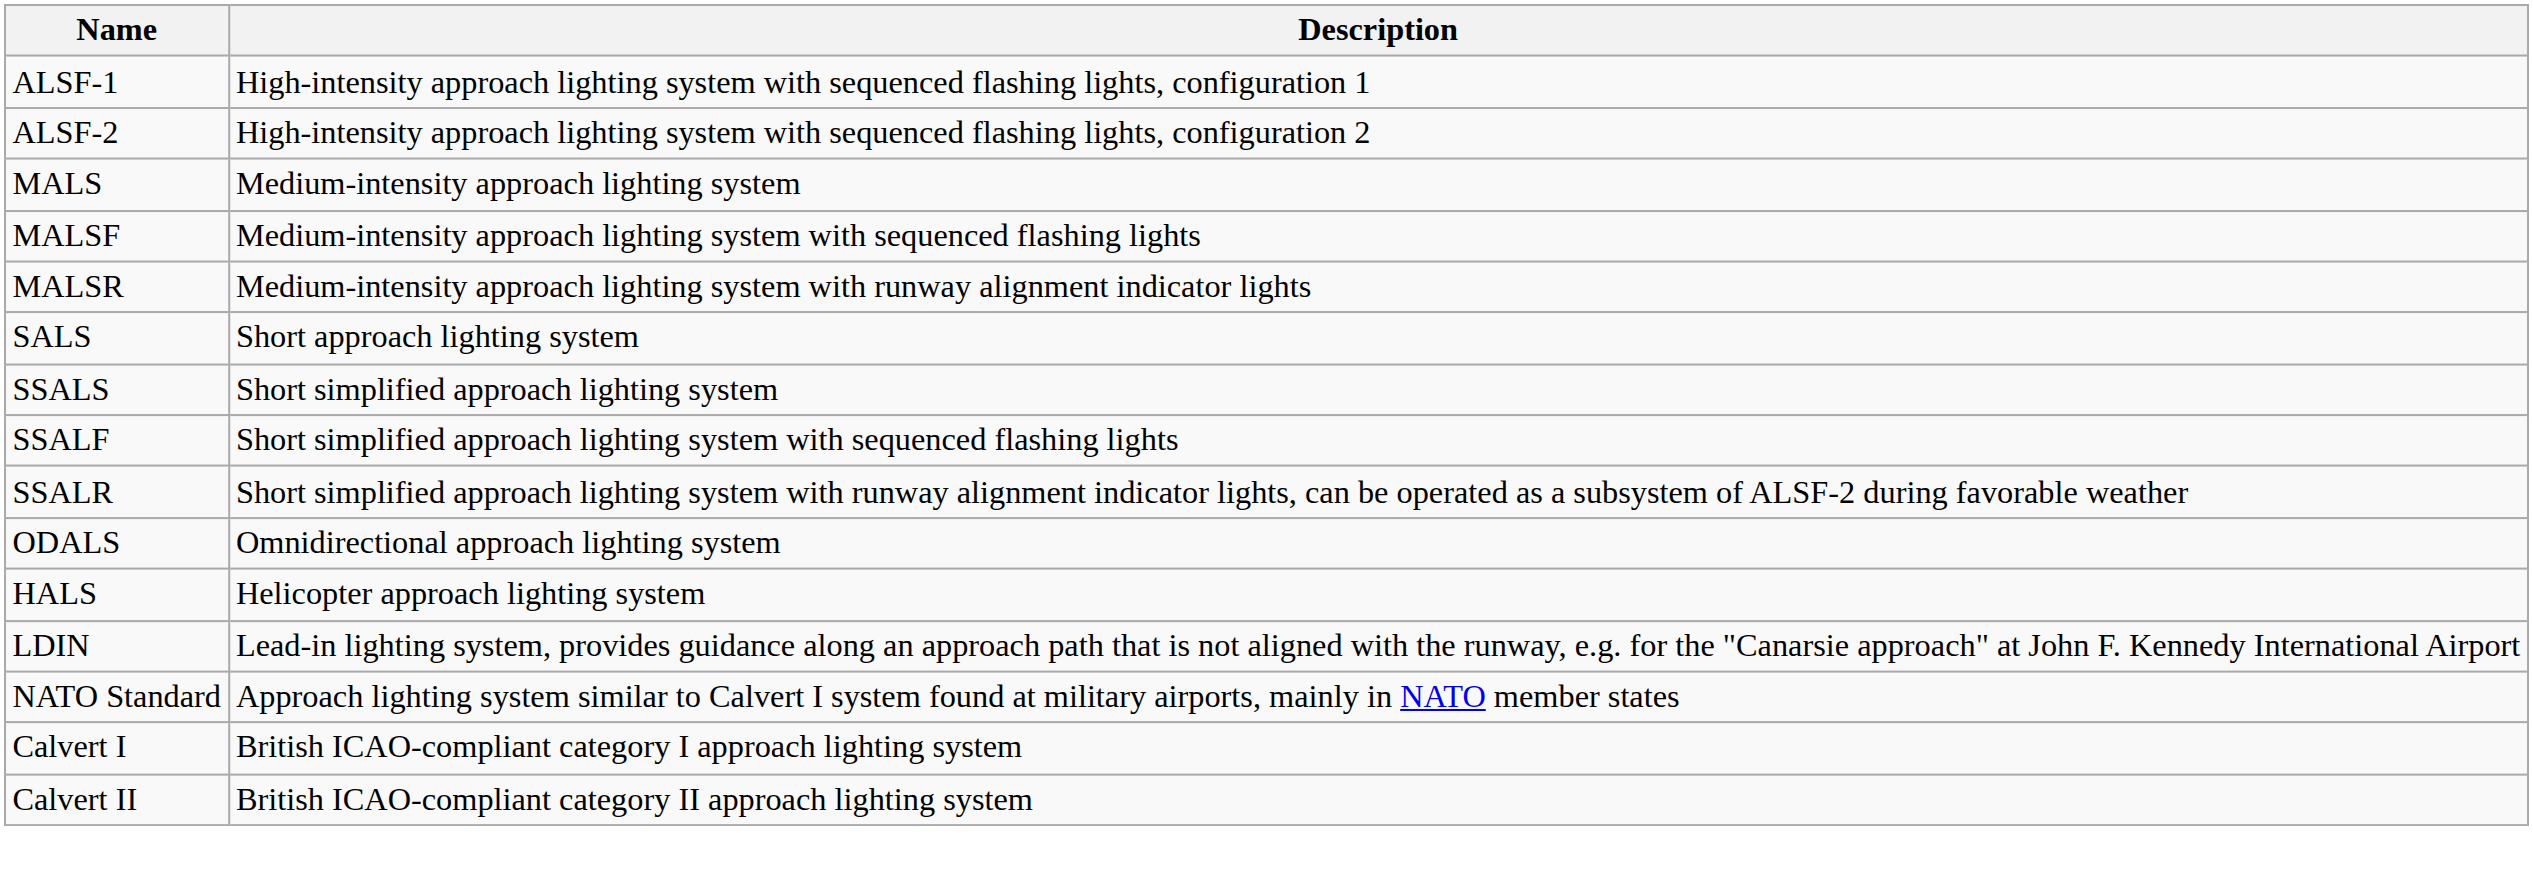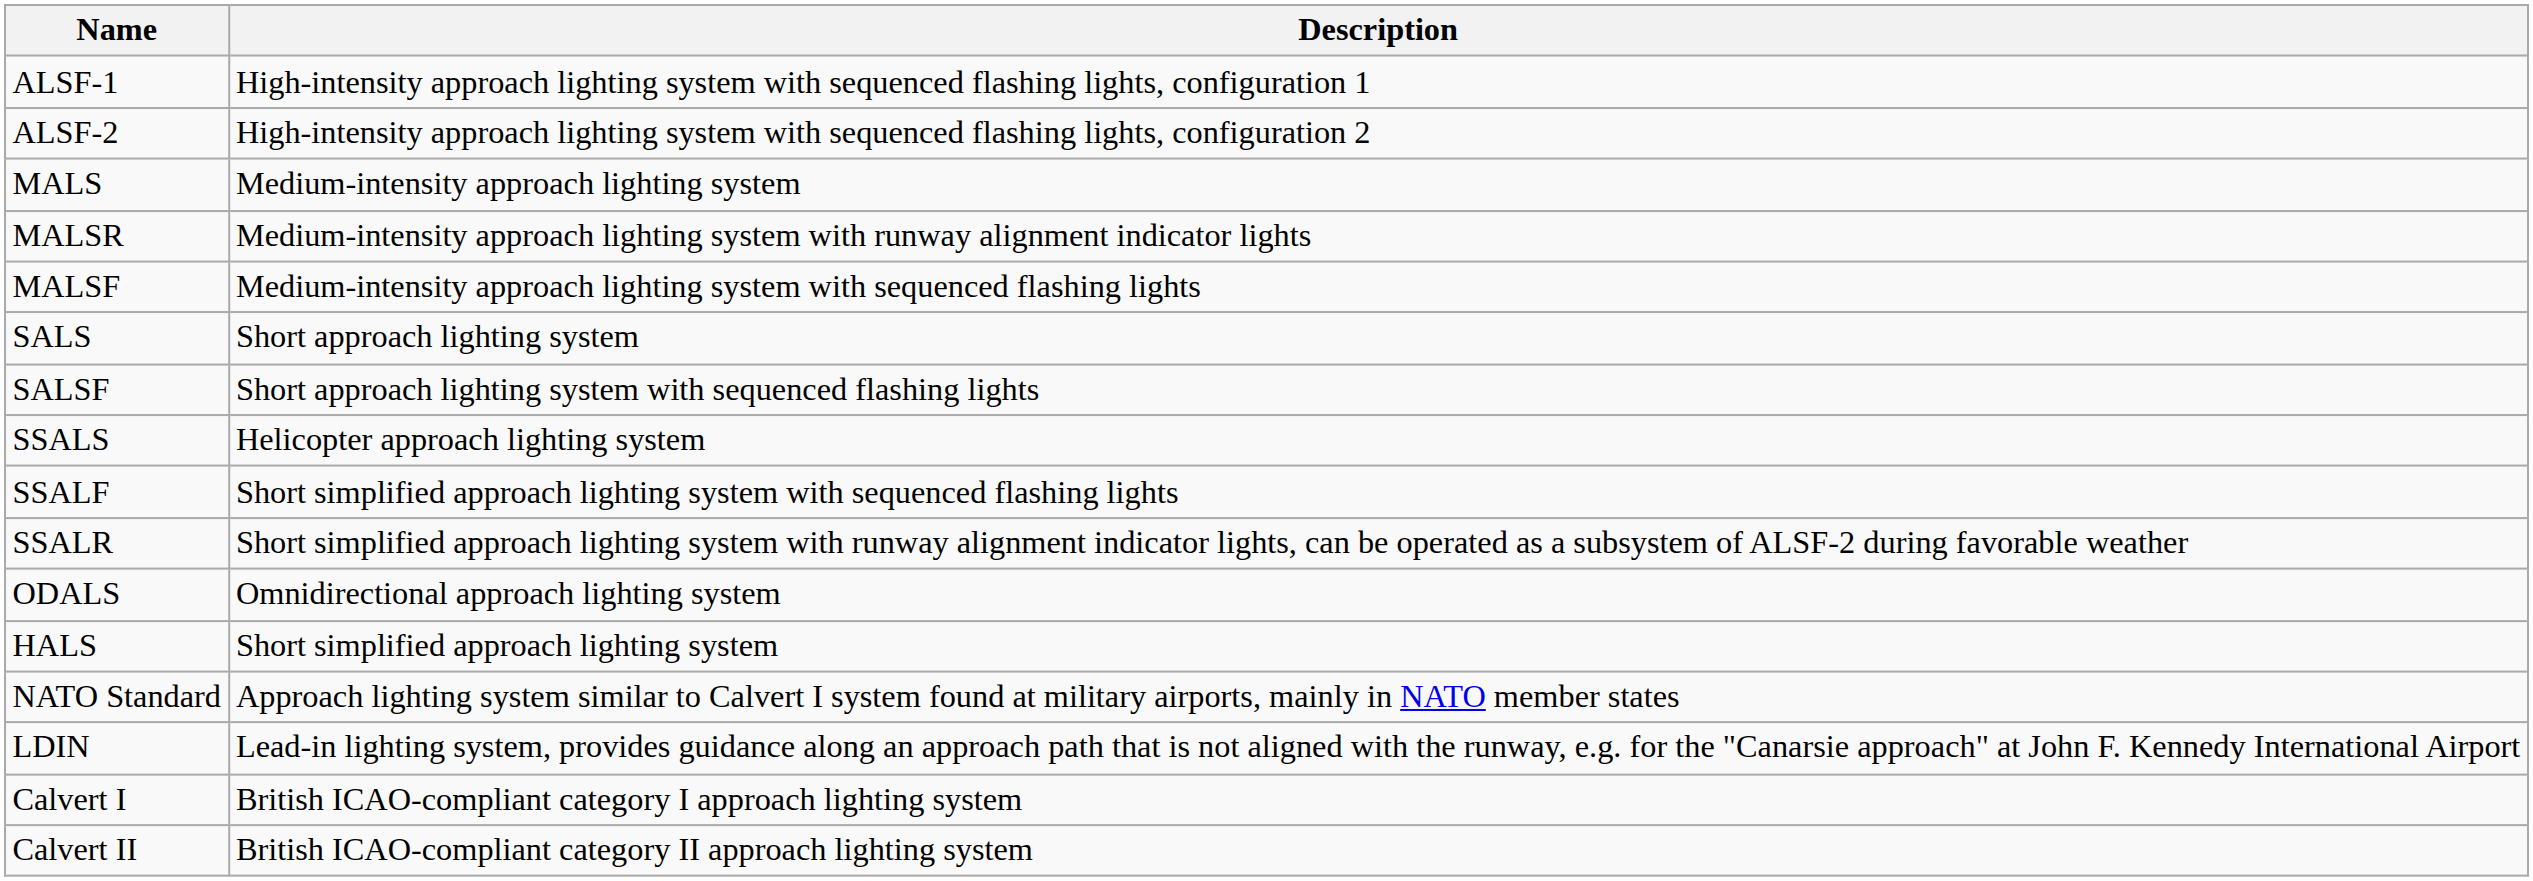 <table class="wikitable">
 <tr>
 <th>Name</th>
 <th>Description</th>
 </tr>
 <tr>
 <td>ALSF-1</td>
 <td>High-intensity approach lighting system with sequenced flashing lights, configuration 1</td>
 </tr>
 <tr>
 <td>ALSF-2</td>
 <td>High-intensity approach lighting system with sequenced flashing lights, configuration 2</td>
 </tr>
 <tr>
 <td>MALS</td>
 <td>Medium-intensity approach lighting system</td>
 </tr>
 <tr>
+<td>MALSR</td>
+<td>Medium-intensity approach lighting system with runway alignment indicator lights</td>
+</tr>
+<tr>
 <td>MALSF</td>
 <td>Medium-intensity approach lighting system with sequenced flashing lights</td>
-</tr>
-<tr>
-<td>MALSR</td>
-<td>Medium-intensity approach lighting system with runway alignment indicator lights</td>
 </tr>
 <tr>
 <td>SALS</td>
 <td>Short approach lighting system</td>
 </tr>
 <tr>
+<td>SALSF</td>
+<td>Short approach lighting system with sequenced flashing lights</td>
+</tr>
+<tr>
 <td>SSALS</td>
-<td>Short simplified approach lighting system</td>
+<td>Helicopter approach lighting system</td>
 </tr>
 <tr>
 <td>SSALF</td>
 <td>Short simplified approach lighting system with sequenced flashing lights</td>
 </tr>
 <tr>
 <td>SSALR</td>
 <td>Short simplified approach lighting system with runway alignment indicator lights, can be operated as a subsystem of ALSF-2 during favorable weather</td>
 </tr>
 <tr>
 <td>ODALS</td>
 <td>Omnidirectional approach lighting system</td>
 </tr>
 <tr>
 <td>HALS</td>
-<td>Helicopter approach lighting system</td>
+<td>Short simplified approach lighting system</td>
+</tr>
+<tr>
+<td>NATO Standard</td>
+<td>Approach lighting system similar to Calvert I system found at military airports, mainly in <a href='#'>NATO</a> member states</td>
 </tr>
 <tr>
 <td>LDIN</td>
 <td>Lead-in lighting system, provides guidance along an approach path that is not aligned with the runway, e.g. for the "Canarsie approach" at John F. Kennedy International Airport</td>
-</tr>
-<tr>
-<td>NATO Standard</td>
-<td>Approach lighting system similar to Calvert I system found at military airports, mainly in <a href='#'>NATO</a> member states</td>
 </tr>
 <tr>
 <td>Calvert I</td>
 <td>British ICAO-compliant category I approach lighting system</td>
 </tr>
 <tr>
 <td>Calvert II</td>
 <td>British ICAO-compliant category II approach lighting system</td>
 </tr>
 </table>
